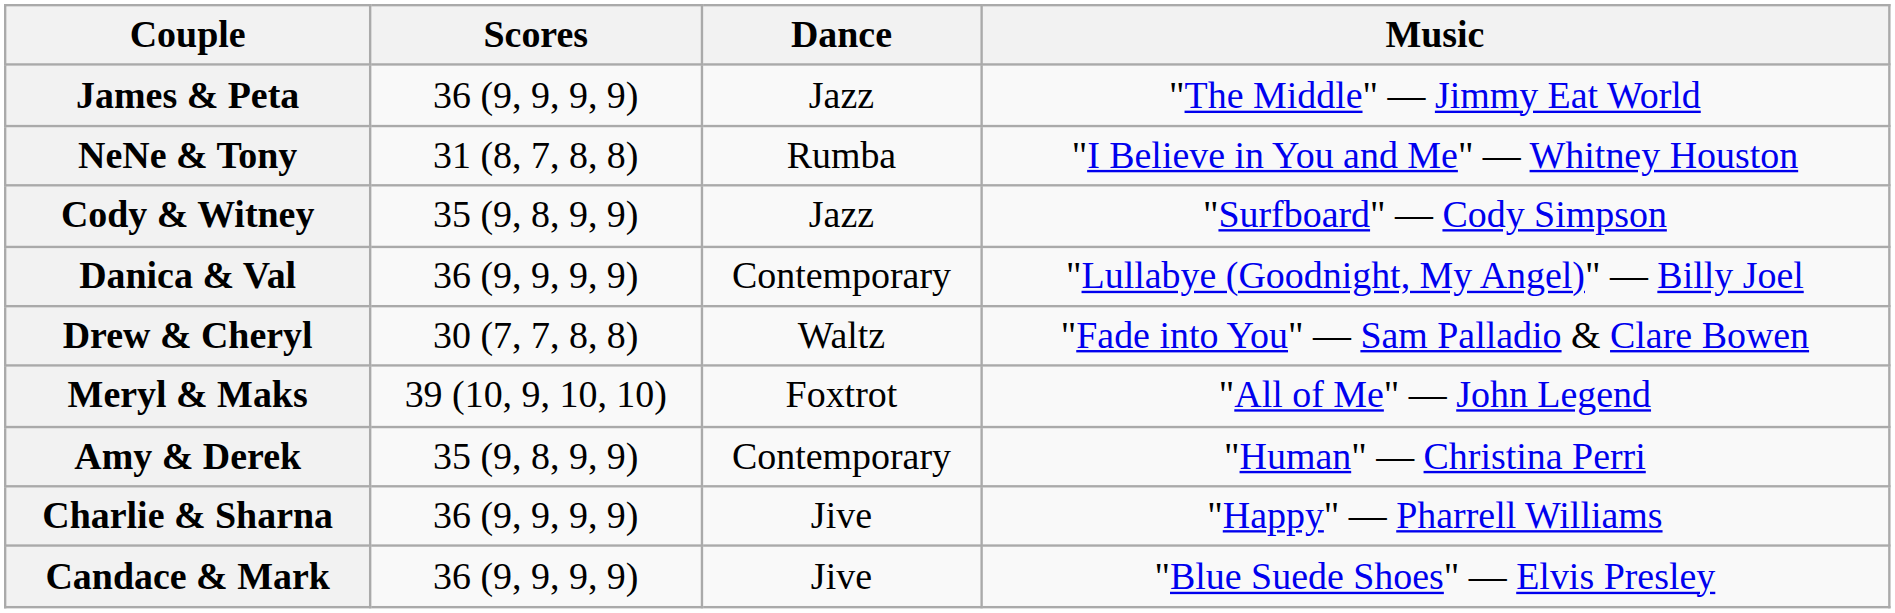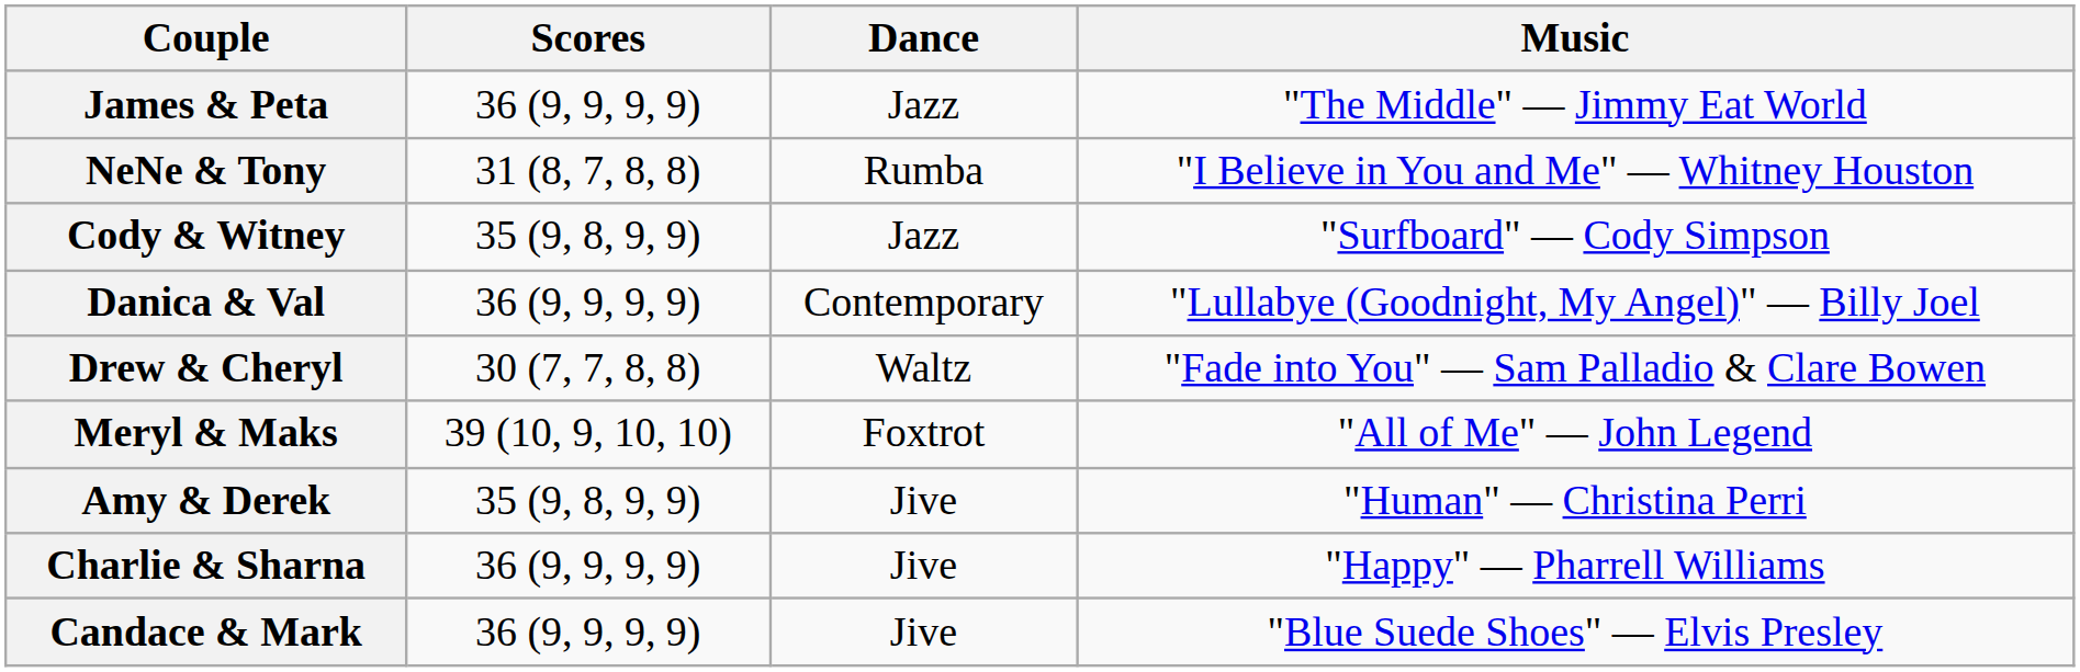 <table class="wikitable sortable" style="text-align:center; width:90%">
 <tr>
 <th scope="col">Couple</th>
 <th scope="col">Scores</th>
 <th scope="col" class="unsortable">Dance</th>
 <th scope="col" class="unsortable">Music</th>
 </tr>
 <tr>
 <th scope="row">James & Peta</th>
 <td>36 (9, 9, 9, 9)</td>
 <td>Jazz</td>
 <td>"<a href='#'>The Middle</a>" — <a href='#'>Jimmy Eat World</a></td>
 </tr>
 <tr>
 <th scope="row">NeNe & Tony</th>
 <td>31 (8, 7, 8, 8)</td>
 <td>Rumba</td>
 <td>"<a href='#'>I Believe in You and Me</a>" — <a href='#'>Whitney Houston</a></td>
 </tr>
 <tr>
 <th scope="row">Cody & Witney</th>
 <td>35 (9, 8, 9, 9)</td>
 <td>Jazz</td>
 <td>"<a href='#'>Surfboard</a>" — <a href='#'>Cody Simpson</a></td>
 </tr>
 <tr>
 <th scope="row">Danica & Val</th>
 <td>36 (9, 9, 9, 9)</td>
 <td>Contemporary</td>
 <td>"<a href='#'>Lullabye (Goodnight, My Angel)</a>" — <a href='#'>Billy Joel</a></td>
 </tr>
 <tr>
 <th scope="row">Drew & Cheryl</th>
 <td>30 (7, 7, 8, 8)</td>
 <td>Waltz</td>
 <td>"<a href='#'>Fade into You</a>" — <a href='#'>Sam Palladio</a> & <a href='#'>Clare Bowen</a></td>
 </tr>
 <tr>
 <th scope="row">Meryl & Maks</th>
 <td>39 (10, 9, 10, 10)</td>
 <td>Foxtrot</td>
 <td>"<a href='#'>All of Me</a>" — <a href='#'>John Legend</a></td>
 </tr>
 <tr>
 <th scope="row">Amy & Derek</th>
 <td>35 (9, 8, 9, 9)</td>
-<td>Contemporary</td>
+<td>Jive</td>
 <td>"<a href='#'>Human</a>" — <a href='#'>Christina Perri</a></td>
 </tr>
 <tr>
 <th scope="row">Charlie & Sharna</th>
 <td>36 (9, 9, 9, 9)</td>
 <td>Jive</td>
 <td>"<a href='#'>Happy</a>" — <a href='#'>Pharrell Williams</a></td>
 </tr>
 <tr>
 <th scope="row">Candace & Mark</th>
 <td>36 (9, 9, 9, 9)</td>
 <td>Jive</td>
 <td>"<a href='#'>Blue Suede Shoes</a>" — <a href='#'>Elvis Presley</a></td>
 </tr>
 </table>
